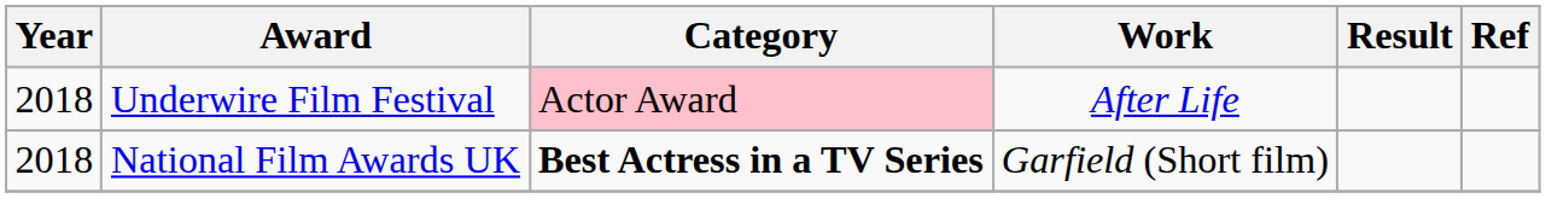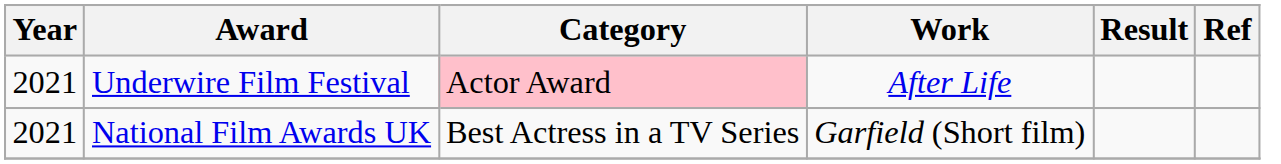 <table class="wikitable">
 <tr>
 <th>Year</th>
 <th>Award</th>
 <th>Category</th>
 <th>Work</th>
 <th>Result</th>
 <th>Ref</th>
 </tr>
 <tr>
-<td align=center>2018</td>
+<td align=center>2021</td>
 <td><a href='#'>Underwire Film Festival</a></td>
 <td style="background: pink;">Actor Award</td>
 <td align=center><em><a href='#'>After Life</a></em></td>
 <td></td>
 <td style="text-align:center;"></td>
 </tr>
 <tr>
-<td align=center>2018</td>
+<td align=center>2021</td>
 <td><a href='#'>National Film Awards UK</a></td>
-<td><strong>Best Actress in a TV Series</strong></td>
+<td>Best Actress in a TV Series</td>
 <td align=center><em>Garfield</em> (Short film)</td>
 <td></td>
 <td style="text-align:center;"></td>
 </tr>
 <tr>
 </tr>
 </table>
